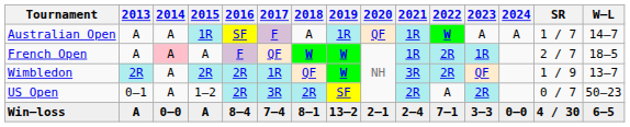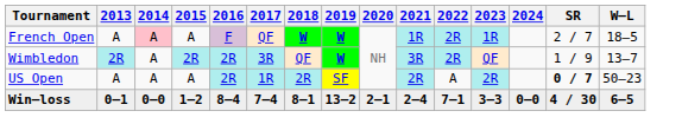 <table class="wikitable" style="text-align:center;">
 <tr>
 <th>Tournament</th>
 <th><a href='#'>2013</a></th>
 <th><a href='#'>2014</a></th>
 <th><a href='#'>2015</a></th>
 <th><a href='#'>2016</a></th>
 <th><a href='#'>2017</a></th>
 <th><a href='#'>2018</a></th>
 <th><a href='#'>2019</a></th>
 <th><a href='#'>2020</a></th>
 <th><a href='#'>2021</a></th>
 <th><a href='#'>2022</a></th>
 <th><a href='#'>2023</a></th>
 <th><a href='#'>2024</a></th>
 <th>SR</th>
 <th>W–L</th>
-</tr>
-<tr>
-<td align="left"><a href='#'>Australian Open</a></td>
-<td>A</td>
-<td>A</td>
-<td bgcolor=afeeee><a href='#'>1R</a></td>
-<td bgcolor="yellow"><a href='#'>SF</a></td>
-<td bgcolor=thistle><a href='#'>F</a></td>
-<td>A</td>
-<td bgcolor="afeeee"><a href='#'>1R</a></td>
-<td bgcolor=ffebcd><a href='#'>QF</a></td>
-<td bgcolor=afeeee><a href='#'>1R</a></td>
-<td bgcolor=lime><strong><a href='#'>W</a></strong></td>
-<td>A</td>
-<td>A</td>
-<td>1 / 7</td>
-<td>14–7</td>
 </tr>
 <tr>
 <td align="left"><a href='#'>French Open</a></td>
 <td>A</td>
 <td style="background: pink;">A</td>
 <td>A</td>
 <td bgcolor=thistle><a href='#'>F</a></td>
 <td bgcolor=ffebcd><a href='#'>QF</a></td>
 <td bgcolor=lime><a href='#'><strong>W</strong></a></td>
 <td bgcolor=lime><a href='#'><strong>W</strong></a></td>
 <td rowspan="3" style="color:#767676">NH</td>
 <td bgcolor=afeeee><a href='#'>1R</a></td>
 <td bgcolor=afeeee><a href='#'>2R</a></td>
 <td bgcolor=afeeee><a href='#'>1R</a></td>
 <td></td>
 <td>2 / 7</td>
 <td>18–5</td>
 </tr>
 <tr>
 <td align="left"><a href='#'>Wimbledon</a></td>
 <td bgcolor=afeeee><a href='#'>2R</a></td>
 <td>A</td>
 <td bgcolor=afeeee><a href='#'>2R</a></td>
 <td bgcolor=afeeee><a href='#'>2R</a></td>
-<td bgcolor="afeeee"><a href='#'>1R</a></td>
+<td bgcolor="afeeee"><a href='#'>3R</a></td>
 <td bgcolor=ffebcd><a href='#'>QF</a></td>
 <td bgcolor=lime><a href='#'><strong>W</strong></a></td>
 <td bgcolor=afeeee><a href='#'>3R</a></td>
 <td bgcolor=afeeee><a href='#'>2R</a></td>
 <td bgcolor=ffebcd><a href='#'>QF</a></td>
 <td></td>
 <td>1 / 9</td>
 <td>13–7</td>
 </tr>
 <tr>
 <td align="left"><a href='#'>US Open</a></td>
-<td>0–1</td>
 <td>A</td>
-<td>1–2</td>
+<td>A</td>
+<td>A</td>
 <td bgcolor=afeeee><a href='#'>2R</a></td>
-<td bgcolor="afeeee"><a href='#'>3R</a></td>
+<td bgcolor="afeeee"><a href='#'>1R</a></td>
 <td bgcolor="afeeee"><a href='#'>2R</a></td>
 <td bgcolor="yellow"><a href='#'>SF</a></td>
 <td bgcolor=afeeee><a href='#'>2R</a></td>
 <td>A</td>
 <td bgcolor=afeeee><a href='#'>2R</a></td>
 <td></td>
-<td>0 / 7</td>
+<td><strong>0 / 7</strong></td>
 <td>50–23</td>
 </tr>
 <tr style="background:#efefef; font-weight:bold;">
 <td style="text-align:left">Win–loss</td>
-<td>A</td>
+<td>0–1</td>
 <td>0–0</td>
-<td>A</td>
+<td>1–2</td>
 <td>8–4</td>
 <td>7–4</td>
 <td>8–1</td>
 <td>13–2</td>
 <td>2–1</td>
 <td>2–4</td>
 <td>7–1</td>
 <td>3–3</td>
 <td>0–0</td>
 <td>4 / 30</td>
 <td>6–5</td>
 </tr>
 </table>
